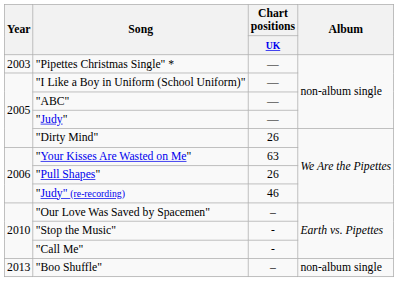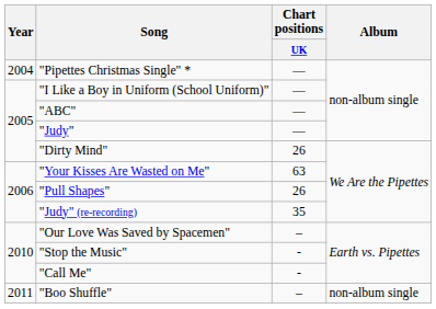 <table class="wikitable">
 <tr>
 <th rowspan="2">Year</th>
 <th rowspan="2">Song</th>
 <th>Chart positions</th>
 <th rowspan="2">Album</th>
 </tr>
 <tr>
 <th style="width:40px;"><small><a href='#'>UK</a></small></th>
 </tr>
 <tr>
-<td>2003</td>
+<td>2004</td>
 <td>"Pipettes Christmas Single" *</td>
 <td style="text-align:center;">—</td>
 <td rowspan="4">non-album single</td>
 </tr>
 <tr>
 <td rowspan="4">2005</td>
 <td>"I Like a Boy in Uniform (School Uniform)"</td>
 <td style="text-align:center;">—</td>
 </tr>
 <tr>
 <td>"ABC"</td>
 <td style="text-align:center;">—</td>
 </tr>
 <tr>
 <td>"<a href='#'>Judy</a>"</td>
 <td style="text-align:center;">—</td>
 </tr>
 <tr>
 <td>"Dirty Mind"</td>
 <td style="text-align:center;">26</td>
 <td rowspan="4"><em>We Are the Pipettes</em></td>
 </tr>
 <tr>
 <td rowspan="3">2006</td>
 <td>"<a href='#'>Your Kisses Are Wasted on Me</a>"</td>
 <td style="text-align:center;">63</td>
 </tr>
 <tr>
 <td>"<a href='#'>Pull Shapes</a>"</td>
 <td style="text-align:center;">26</td>
 </tr>
 <tr>
 <td>"<a href='#'>Judy" <small>(re-recording)</small></a></td>
-<td style="text-align:center;">46</td>
+<td style="text-align:center;">35</td>
 </tr>
 <tr>
 <td rowspan="3">2010</td>
 <td>"Our Love Was Saved by Spacemen"</td>
 <td style="text-align:center;">–</td>
 <td rowspan="3"><em>Earth vs. Pipettes</em></td>
 </tr>
 <tr>
 <td>"Stop the Music"</td>
 <td style="text-align:center;">-</td>
 </tr>
 <tr>
 <td>"Call Me"</td>
 <td style="text-align:center;">-</td>
 </tr>
 <tr>
-<td>2013</td>
+<td>2011</td>
 <td>"Boo Shuffle"</td>
 <td style="text-align:center;">–</td>
 <td>non-album single</td>
 </tr>
 </table>
